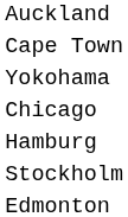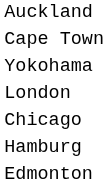 <table>
 <tr>
 <td>Auckland</td>
 <td></td>
 <td></td>
 <td></td>
 </tr>
 <tr>
 <td>Cape Town</td>
 <td></td>
 <td></td>
 <td></td>
 </tr>
 <tr>
 <td>Yokohama</td>
 <td></td>
 <td></td>
 <td></td>
 </tr>
 <tr>
+<td>London</td>
+<td></td>
+<td></td>
+<td></td>
+</tr>
+<tr>
 <td>Chicago</td>
 <td></td>
 <td></td>
 <td></td>
 </tr>
 <tr>
 <td>Hamburg</td>
 <td></td>
 <td></td>
 <td></td>
 </tr>
 <tr>
-<td>Stockholm</td>
-<td></td>
-<td></td>
-<td></td>
-</tr>
-<tr>
 <td>Edmonton</td>
 <td></td>
 <td></td>
 <td></td>
 </tr>
 </table>
